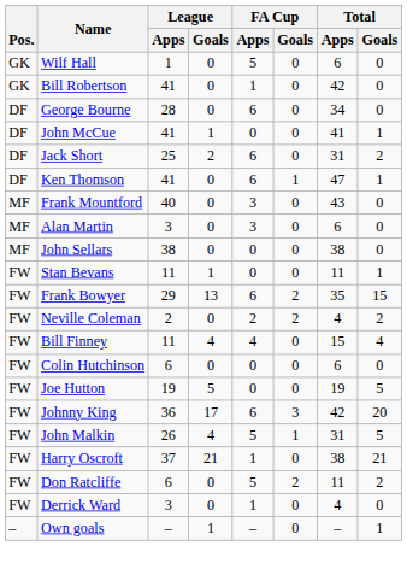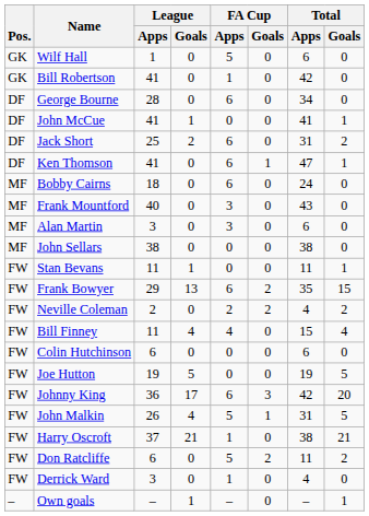 <table class="wikitable" style="text-align:center">
 <tr>
 <th rowspan="2" valign="bottom">Pos.</th>
 <th rowspan="2">Name</th>
 <th colspan="2" width="85">League</th>
 <th colspan="2" width="85">FA Cup</th>
 <th colspan="2" width="85">Total</th>
 </tr>
 <tr>
 <th>Apps</th>
 <th>Goals</th>
 <th>Apps</th>
 <th>Goals</th>
 <th>Apps</th>
 <th>Goals</th>
 </tr>
 <tr>
 <td align="left">GK</td>
 <td align="left"> <a href='#'>Wilf Hall</a></td>
 <td>1</td>
 <td>0</td>
 <td>5</td>
 <td>0</td>
 <td>6</td>
 <td>0</td>
 </tr>
 <tr>
 <td align="left">GK</td>
 <td align="left"> <a href='#'>Bill Robertson</a></td>
 <td>41</td>
 <td>0</td>
 <td>1</td>
 <td>0</td>
 <td>42</td>
 <td>0</td>
 </tr>
 <tr>
 <td align="left">DF</td>
 <td align="left"> <a href='#'>George Bourne</a></td>
 <td>28</td>
 <td>0</td>
 <td>6</td>
 <td>0</td>
 <td>34</td>
 <td>0</td>
 </tr>
 <tr>
 <td align="left">DF</td>
 <td align="left"> <a href='#'>John McCue</a></td>
 <td>41</td>
 <td>1</td>
 <td>0</td>
 <td>0</td>
 <td>41</td>
 <td>1</td>
 </tr>
 <tr>
 <td align="left">DF</td>
 <td align="left"> <a href='#'>Jack Short</a></td>
 <td>25</td>
 <td>2</td>
 <td>6</td>
 <td>0</td>
 <td>31</td>
 <td>2</td>
 </tr>
 <tr>
 <td align="left">DF</td>
 <td align="left"> <a href='#'>Ken Thomson</a></td>
 <td>41</td>
 <td>0</td>
 <td>6</td>
 <td>1</td>
 <td>47</td>
 <td>1</td>
+</tr>
+<tr>
+<td align="left">MF</td>
+<td align="left"> <a href='#'>Bobby Cairns</a></td>
+<td>18</td>
+<td>0</td>
+<td>6</td>
+<td>0</td>
+<td>24</td>
+<td>0</td>
 </tr>
 <tr>
 <td align="left">MF</td>
 <td align="left"> <a href='#'>Frank Mountford</a></td>
 <td>40</td>
 <td>0</td>
 <td>3</td>
 <td>0</td>
 <td>43</td>
 <td>0</td>
 </tr>
 <tr>
 <td align="left">MF</td>
 <td align="left"> <a href='#'>Alan Martin</a></td>
 <td>3</td>
 <td>0</td>
 <td>3</td>
 <td>0</td>
 <td>6</td>
 <td>0</td>
 </tr>
 <tr>
 <td align="left">MF</td>
 <td align="left"> <a href='#'>John Sellars</a></td>
 <td>38</td>
 <td>0</td>
 <td>0</td>
 <td>0</td>
 <td>38</td>
 <td>0</td>
 </tr>
 <tr>
 <td align="left">FW</td>
 <td align="left"> <a href='#'>Stan Bevans</a></td>
 <td>11</td>
 <td>1</td>
 <td>0</td>
 <td>0</td>
 <td>11</td>
 <td>1</td>
 </tr>
 <tr>
 <td align="left">FW</td>
 <td align="left"> <a href='#'>Frank Bowyer</a></td>
 <td>29</td>
 <td>13</td>
 <td>6</td>
 <td>2</td>
 <td>35</td>
 <td>15</td>
 </tr>
 <tr>
 <td align="left">FW</td>
 <td align="left"> <a href='#'>Neville Coleman</a></td>
 <td>2</td>
 <td>0</td>
 <td>2</td>
 <td>2</td>
 <td>4</td>
 <td>2</td>
 </tr>
 <tr>
 <td align="left">FW</td>
 <td align="left"> <a href='#'>Bill Finney</a></td>
 <td>11</td>
 <td>4</td>
 <td>4</td>
 <td>0</td>
 <td>15</td>
 <td>4</td>
 </tr>
 <tr>
 <td align="left">FW</td>
 <td align="left"> <a href='#'>Colin Hutchinson</a></td>
 <td>6</td>
 <td>0</td>
 <td>0</td>
 <td>0</td>
 <td>6</td>
 <td>0</td>
 </tr>
 <tr>
 <td align="left">FW</td>
 <td align="left"> <a href='#'>Joe Hutton</a></td>
 <td>19</td>
 <td>5</td>
 <td>0</td>
 <td>0</td>
 <td>19</td>
 <td>5</td>
 </tr>
 <tr>
 <td align="left">FW</td>
 <td align="left"> <a href='#'>Johnny King</a></td>
 <td>36</td>
 <td>17</td>
 <td>6</td>
 <td>3</td>
 <td>42</td>
 <td>20</td>
 </tr>
 <tr>
 <td align="left">FW</td>
 <td align="left"> <a href='#'>John Malkin</a></td>
 <td>26</td>
 <td>4</td>
 <td>5</td>
 <td>1</td>
 <td>31</td>
 <td>5</td>
 </tr>
 <tr>
 <td align="left">FW</td>
 <td align="left"> <a href='#'>Harry Oscroft</a></td>
 <td>37</td>
 <td>21</td>
 <td>1</td>
 <td>0</td>
 <td>38</td>
 <td>21</td>
 </tr>
 <tr>
 <td align="left">FW</td>
 <td align="left"> <a href='#'>Don Ratcliffe</a></td>
 <td>6</td>
 <td>0</td>
 <td>5</td>
 <td>2</td>
 <td>11</td>
 <td>2</td>
 </tr>
 <tr>
 <td align="left">FW</td>
 <td align="left"> <a href='#'>Derrick Ward</a></td>
 <td>3</td>
 <td>0</td>
 <td>1</td>
 <td>0</td>
 <td>4</td>
 <td>0</td>
 </tr>
 <tr>
 <td align="left">–</td>
 <td align="left"><a href='#'>Own goals</a></td>
 <td>–</td>
 <td>1</td>
 <td>–</td>
 <td>0</td>
 <td>–</td>
 <td>1</td>
 </tr>
 </table>
